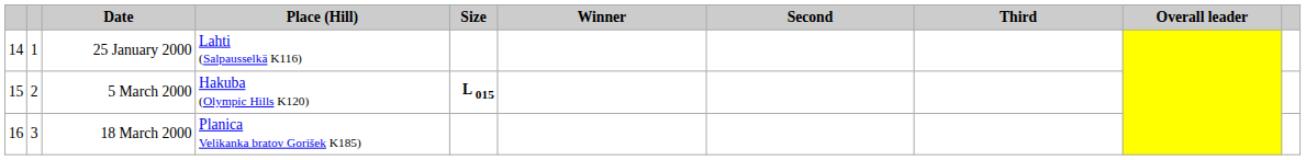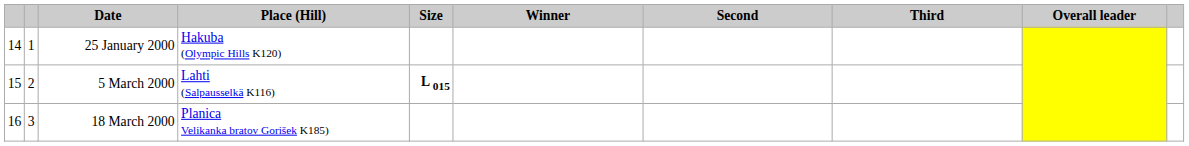 <table class="wikitable plainrowheaders" style="background:#fff; font-size:86%; line-height:16px; border:grey solid 1px; border-collapse:collapse;">
 <tr style="background:#ccc; text-align:center;">
 <th scope="col" style="background:#ccc; width=30 px;"></th>
 <th scope="col" style="background:#ccc; width=30 px;"></th>
 <th scope="col" style="background:#ccc; width:135px;">Date</th>
 <th scope="col" style="background:#ccc; width:227px;">Place (Hill)</th>
 <th scope="col" style="background:#ccc; width:38px;">Size</th>
 <th scope="col" style="background:#ccc; width:185px;">Winner</th>
 <th scope="col" style="background:#ccc; width:185px;">Second</th>
 <th scope="col" style="background:#ccc; width:185px;">Third</th>
 <th scope="col" style="background:#ccc; width:140px;">Overall leader</th>
 <th scope="col" style="background:#ccc; width:10px;"></th>
 </tr>
 <tr>
 <td align=center>14</td>
 <td align=center>1</td>
 <td align=right>25 January 2000</td>
-<td> <a href='#'>Lahti</a><br><small>(<a href='#'>Salpausselkä</a> K116)</small></td>
+<td> <a href='#'>Hakuba</a><br><small>(<a href='#'>Olympic Hills</a> K120)</small></td>
 <td align=right></td>
 <td></td>
 <td></td>
 <td></td>
 <td bgcolor=yellow rowspan=3></td>
 <td></td>
 </tr>
 <tr>
 <td align=center>15</td>
 <td align=center>2</td>
 <td align=right>5 March 2000</td>
-<td> <a href='#'>Hakuba</a><br><small>(<a href='#'>Olympic Hills</a> K120)</small></td>
+<td> <a href='#'>Lahti</a><br><small>(<a href='#'>Salpausselkä</a> K116)</small></td>
 <td align=right><strong>L <sub>015</sub></strong></td>
 <td></td>
 <td></td>
 <td></td>
 <td></td>
 </tr>
 <tr>
 <td align=center>16</td>
 <td align=center>3</td>
 <td align=right>18 March 2000</td>
 <td> <a href='#'>Planica</a><br><small><a href='#'>Velikanka bratov Gorišek</a> K185)</small></td>
 <td align=right></td>
 <td></td>
 <td></td>
 <td></td>
 <td></td>
 </tr>
 </table>
